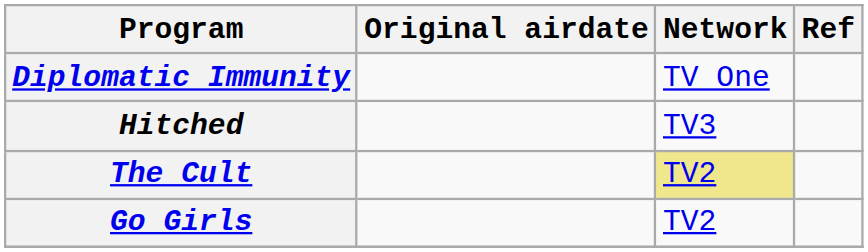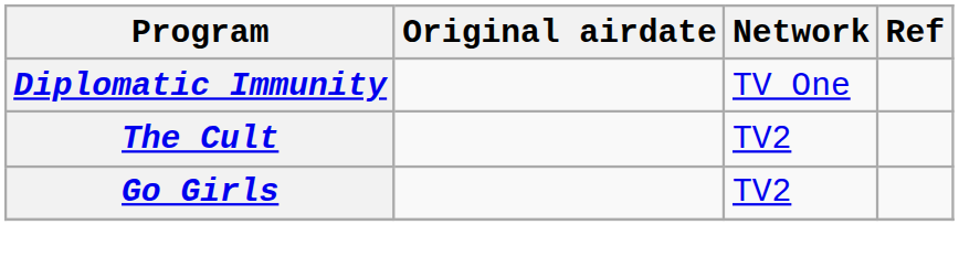 <table class="wikitable plainrowheaders sortable" style="text-align:left">
 <tr>
 <th scope="col">Program</th>
 <th scope="col">Original airdate</th>
 <th scope="col">Network</th>
 <th scope="col" class="unsortable">Ref</th>
 </tr>
 <tr>
 <th scope="row"><em><a href='#'>Diplomatic Immunity</a></em></th>
 <td align=center></td>
 <td><a href='#'>TV One</a></td>
 <td align=center></td>
 </tr>
 <tr>
-<th scope="row"><em>Hitched</em></th>
-<td align=center></td>
-<td><a href='#'>TV3</a></td>
-<td align=center></td>
-</tr>
-<tr>
 <th scope="row"><em><a href='#'>The Cult</a></em></th>
 <td align=center></td>
-<td style="background: khaki;"><a href='#'>TV2</a></td>
+<td><a href='#'>TV2</a></td>
 <td align=center></td>
 </tr>
 <tr>
 <th scope="row"><em><a href='#'>Go Girls</a></em></th>
 <td align=center></td>
 <td><a href='#'>TV2</a></td>
 <td align=center></td>
 </tr>
 <tr>
 </tr>
 </table>
